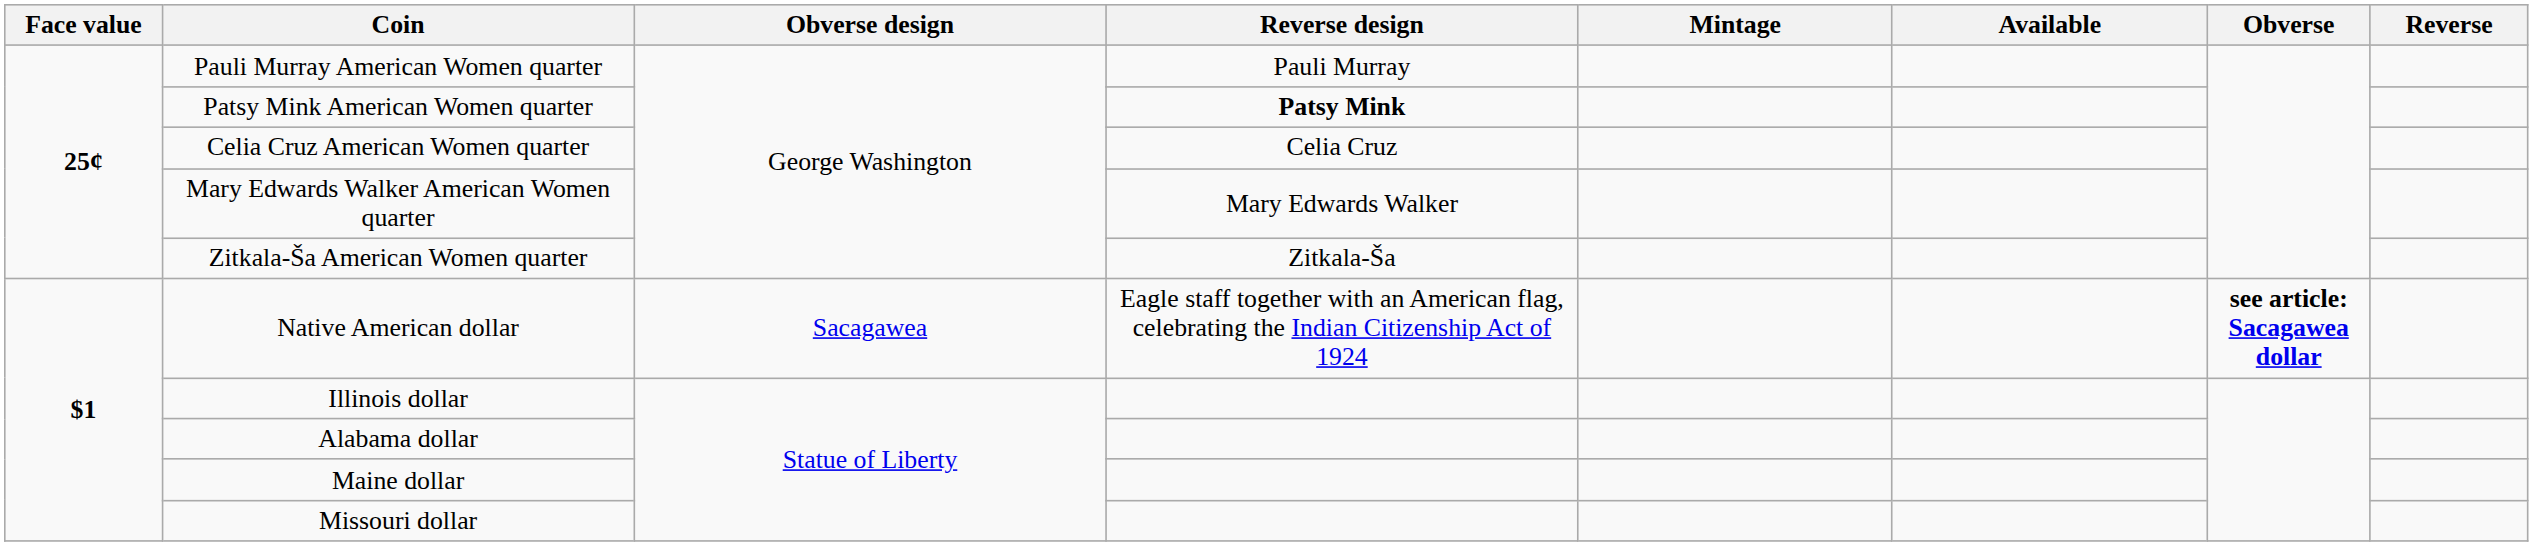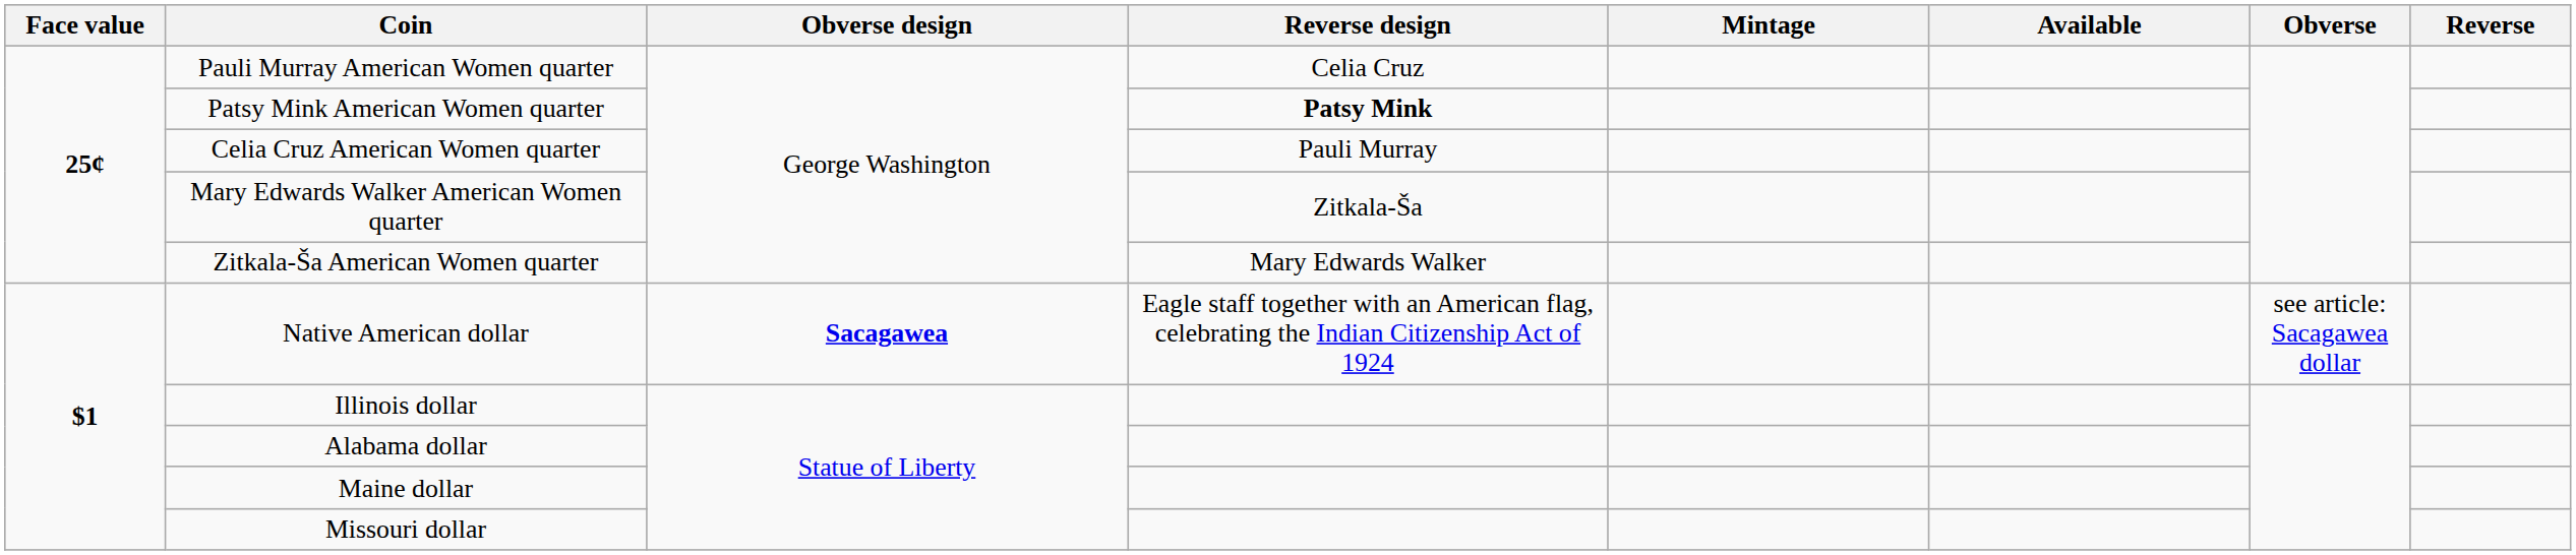 <table class="wikitable">
 <tr>
 <th width="5%">Face value</th>
 <th width="15%">Coin</th>
 <th width="15%">Obverse design</th>
 <th width="15%">Reverse design</th>
 <th width="10%">Mintage</th>
 <th width="10%">Available</th>
 <th width="5%">Obverse</th>
 <th width="5%">Reverse</th>
 </tr>
 <tr>
 <td align="center" rowspan=5><strong>25¢</strong></td>
 <td align="center">Pauli Murray American Women quarter</td>
 <td align="center" rowspan=5>George Washington</td>
-<td align="center">Pauli Murray</td>
+<td align="center">Celia Cruz</td>
 <td align="center"></td>
 <td align="center"></td>
 <td rowspan=5></td>
 <td></td>
 </tr>
 <tr>
 <td align="center">Patsy Mink American Women quarter</td>
 <td align="center"><strong>Patsy Mink</strong></td>
 <td></td>
 <td align="center"></td>
 <td></td>
 </tr>
 <tr>
 <td align="center">Celia Cruz American Women quarter</td>
-<td align="center">Celia Cruz</td>
+<td align="center">Pauli Murray</td>
 <td></td>
 <td align="center"></td>
 <td></td>
 </tr>
 <tr>
 <td align="center">Mary Edwards Walker American Women quarter</td>
-<td align="center">Mary Edwards Walker</td>
+<td align="center">Zitkala-Ša</td>
 <td></td>
 <td align="center"></td>
 <td></td>
 </tr>
 <tr>
 <td align="center">Zitkala-Ša American Women quarter</td>
-<td align="center">Zitkala-Ša</td>
+<td align="center">Mary Edwards Walker</td>
 <td></td>
 <td align="center"></td>
 <td></td>
 </tr>
 <tr>
 <td rowspan=5 align="center"><strong>$1</strong></td>
 <td align="center">Native American dollar</td>
-<td align="center"><a href='#'>Sacagawea</a></td>
+<td align="center"><strong><a href='#'>Sacagawea</a></strong></td>
 <td align="center">Eagle staff together with an American flag, celebrating the <a href='#'>Indian Citizenship Act of 1924</a></td>
 <td></td>
 <td align="center"></td>
-<td align="center"><strong>see article: <a href='#'>Sacagawea dollar</a></strong></td>
+<td align="center">see article: <a href='#'>Sacagawea dollar</a></td>
 <td align="center"></td>
 </tr>
 <tr>
 <td align="center">Illinois dollar</td>
 <td rowspan=4 align="center"><a href='#'>Statue of Liberty</a></td>
 <td align="center"></td>
 <td></td>
 <td></td>
 <td rowspan=4></td>
 <td></td>
 </tr>
 <tr>
 <td align="center">Alabama dollar</td>
 <td align="center"></td>
 <td></td>
 <td></td>
 <td></td>
 </tr>
 <tr>
 <td align="center">Maine dollar</td>
 <td align="center"></td>
 <td></td>
 <td></td>
 <td></td>
 </tr>
 <tr>
 <td align="center">Missouri dollar</td>
 <td align="center"></td>
 <td></td>
 <td></td>
 <td></td>
 </tr>
 </table>
